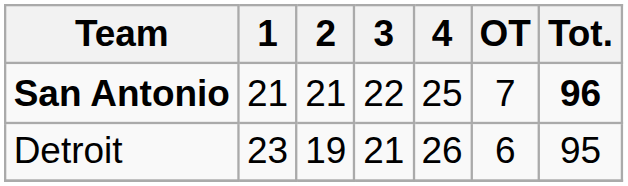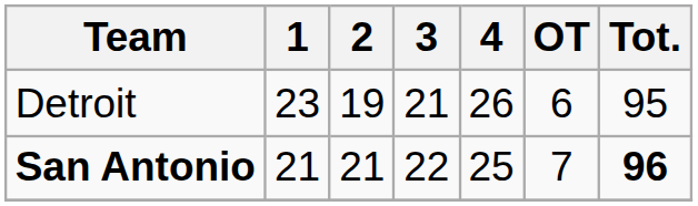 <table class="wikitable">
 <tr>
 <th align=left>Team</th>
 <th>1</th>
 <th>2</th>
 <th>3</th>
 <th>4</th>
 <th>OT</th>
 <th>Tot.</th>
 </tr>
 <tr style="text-align:center;">
+<td align=left>Detroit</td>
+<td>23</td>
+<td>19</td>
+<td>21</td>
+<td>26</td>
+<td>6</td>
+<td>95</td>
+</tr>
+<tr style="text-align:center;">
 <td align=left><strong>San Antonio</strong></td>
 <td>21</td>
 <td>21</td>
 <td>22</td>
 <td>25</td>
 <td>7</td>
 <td><strong>96</strong></td>
 </tr>
 <tr style="text-align:center;">
-<td align=left>Detroit</td>
-<td>23</td>
-<td>19</td>
-<td>21</td>
-<td>26</td>
-<td>6</td>
-<td>95</td>
-</tr>
-<tr style="text-align:center;">
 </tr>
 </table>
